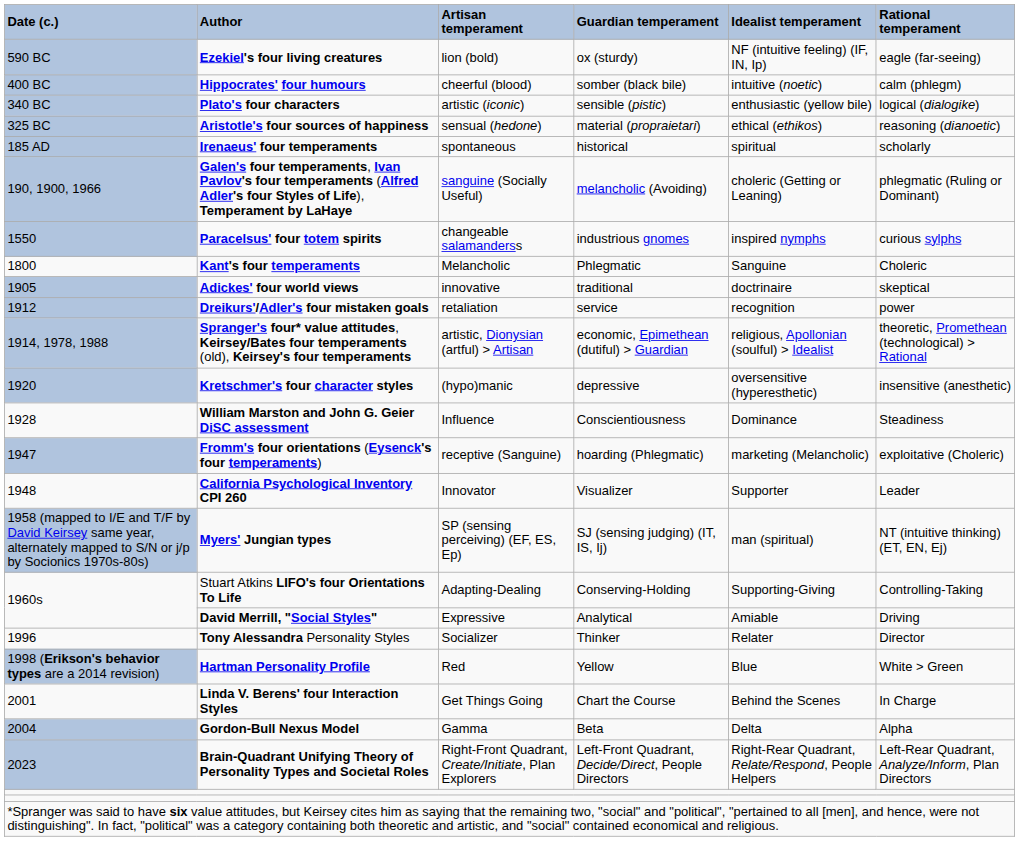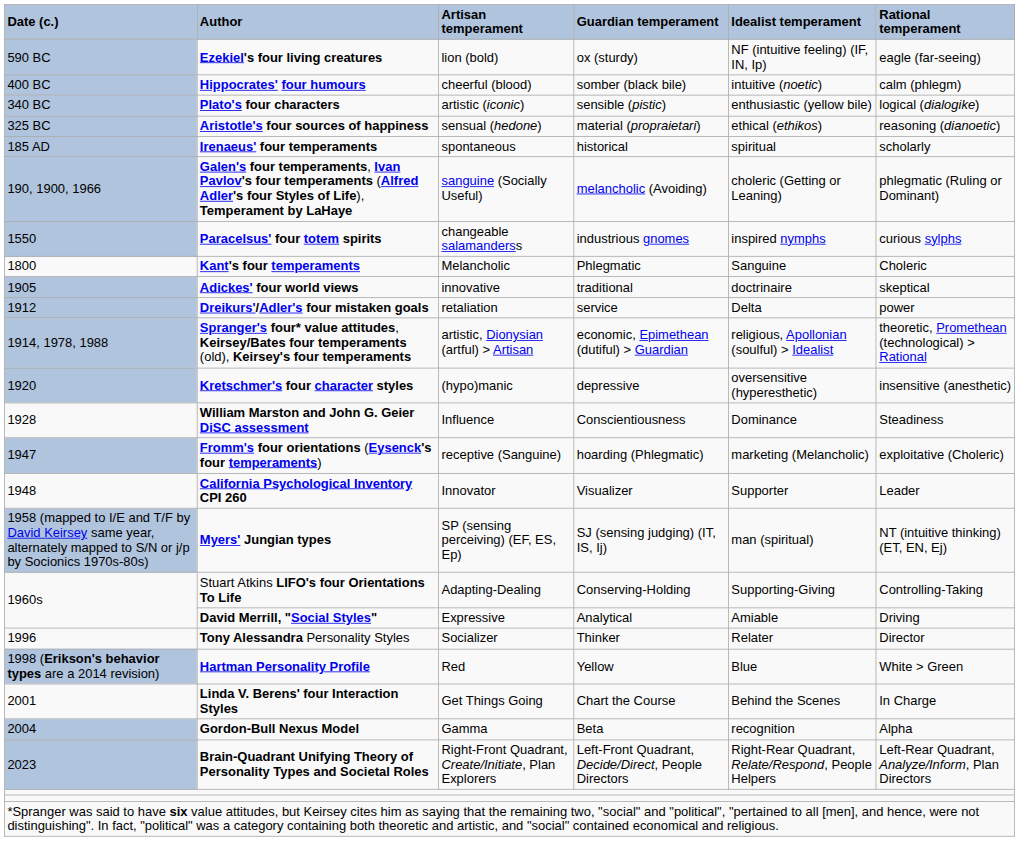 <table class="wikitable">
 <tr>
 <td bgcolor="#b0c4de"><strong>Date (c.)</strong></td>
 <td bgcolor="#b0c4de"><strong>Author</strong></td>
 <td bgcolor="#b0c4de"><strong>Artisan temperament</strong></td>
 <td bgcolor="#b0c4de"><strong>Guardian temperament</strong></td>
 <td bgcolor="#b0c4de"><strong>Idealist temperament</strong></td>
 <td bgcolor="#b0c4de"><strong>Rational temperament</strong></td>
 </tr>
 <tr>
 <td bgcolor="#b0c4de">590 BC</td>
 <td><strong><a href='#'>Ezekiel</a>'s four living creatures</strong></td>
 <td>lion (bold)</td>
 <td>ox (sturdy)</td>
 <td>NF (intuitive feeling) (IF, IN, Ip)</td>
 <td>eagle (far-seeing)</td>
 </tr>
 <tr>
 <td bgcolor="#b0c4de">400 BC</td>
 <td><strong><a href='#'>Hippocrates'</a> <a href='#'>four humours</a></strong></td>
 <td>cheerful (blood)</td>
 <td>somber (black bile)</td>
 <td>intuitive (<em>noetic</em>)</td>
 <td>calm (phlegm)</td>
 </tr>
 <tr>
 <td bgcolor="#b0c4de">340 BC</td>
 <td><strong><a href='#'>Plato's</a> four characters</strong></td>
 <td>artistic (<em>iconic</em>)</td>
 <td>sensible (<em>pistic</em>)</td>
 <td>enthusiastic (yellow bile)</td>
 <td>logical (<em>dialogike</em>)</td>
 </tr>
 <tr>
 <td bgcolor="#b0c4de">325 BC</td>
 <td><strong><a href='#'>Aristotle's</a> four sources of happiness</strong></td>
 <td>sensual (<em>hedone</em>)</td>
 <td>material (<em>propraietari</em>)</td>
 <td>ethical (<em>ethikos</em>)</td>
 <td>reasoning (<em>dianoetic</em>)</td>
 </tr>
 <tr>
 <td bgcolor="#b0c4de">185 AD</td>
 <td><strong><a href='#'>Irenaeus'</a> four temperaments</strong></td>
 <td>spontaneous</td>
 <td>historical</td>
 <td>spiritual</td>
 <td>scholarly</td>
 </tr>
 <tr>
 <td bgcolor="#b0c4de">190, 1900, 1966</td>
 <td><strong><a href='#'>Galen's</a> four temperaments</strong>, <strong><a href='#'>Ivan Pavlov</a>'s four temperaments</strong> (<strong><a href='#'>Alfred Adler</a>'s four Styles of Life</strong>), <strong>Temperament by LaHaye</strong></td>
 <td><a href='#'>sanguine</a> (Socially Useful)</td>
 <td><a href='#'>melancholic</a> (Avoiding) </td>
 <td>choleric (Getting or Leaning)</td>
 <td>phlegmatic (Ruling or Dominant)</td>
 </tr>
 <tr>
 <td bgcolor="#b0c4de">1550</td>
 <td><strong><a href='#'>Paracelsus'</a> four <a href='#'>totem</a> spirits</strong></td>
 <td>changeable <a href='#'>salamanders</a>s</td>
 <td>industrious <a href='#'>gnomes</a></td>
 <td>inspired <a href='#'>nymphs</a></td>
 <td>curious <a href='#'>sylphs</a></td>
 </tr>
 <tr>
 <td>1800</td>
 <td><strong><a href='#'>Kant</a>'s four <a href='#'>temperaments</a></strong></td>
 <td>Melancholic</td>
 <td>Phlegmatic</td>
 <td>Sanguine</td>
 <td>Choleric</td>
 </tr>
 <tr>
 <td bgcolor="#b0c4de">1905</td>
 <td><strong><a href='#'>Adickes'</a> four world views</strong></td>
 <td>innovative</td>
 <td>traditional</td>
 <td>doctrinaire</td>
 <td>skeptical</td>
 </tr>
 <tr>
 <td bgcolor="#b0c4de">1912</td>
 <td><strong><a href='#'>Dreikurs'</a>/<a href='#'>Adler's</a> four mistaken goals</strong></td>
 <td>retaliation</td>
 <td>service</td>
-<td>recognition</td>
+<td>Delta</td>
 <td>power</td>
 </tr>
 <tr>
 <td bgcolor="#b0c4de">1914, 1978, 1988</td>
 <td><strong><a href='#'>Spranger's</a> four* value attitudes</strong>, <strong>Keirsey/Bates four temperaments</strong> (old), <strong>Keirsey's four temperaments</strong></td>
 <td>artistic, <a href='#'>Dionysian</a> (artful) > <a href='#'>Artisan</a></td>
 <td>economic, <a href='#'>Epimethean</a> (dutiful) > <a href='#'>Guardian</a></td>
 <td>religious, <a href='#'>Apollonian</a> (soulful) > <a href='#'>Idealist</a></td>
 <td>theoretic, <a href='#'>Promethean</a> (technological) > <a href='#'>Rational</a></td>
 </tr>
 <tr>
 <td bgcolor="#b0c4de">1920</td>
 <td><strong><a href='#'>Kretschmer's</a> four <a href='#'>character</a> styles</strong></td>
 <td>(hypo)manic</td>
 <td>depressive</td>
 <td>oversensitive (hyperesthetic)</td>
 <td>insensitive (anesthetic)</td>
 </tr>
 <tr>
 <td>1928</td>
 <td><strong>William Marston and John G. Geier <a href='#'>DiSC assessment</a></strong></td>
 <td>Influence</td>
 <td>Conscientiousness</td>
 <td>Dominance</td>
 <td>Steadiness</td>
 </tr>
 <tr>
 <td bgcolor="#b0c4de">1947</td>
 <td><strong><a href='#'>Fromm's</a> four orientations</strong> (<strong><a href='#'>Eysenck</a>'s four <a href='#'>temperaments</a></strong>)</td>
 <td>receptive (Sanguine)</td>
 <td>hoarding (Phlegmatic)</td>
 <td>marketing (Melancholic)</td>
 <td>exploitative (Choleric)</td>
 </tr>
 <tr>
 <td>1948</td>
 <td><strong><a href='#'>California Psychological Inventory</a> CPI 260</strong></td>
 <td>Innovator</td>
 <td>Visualizer</td>
 <td>Supporter</td>
 <td>Leader</td>
 </tr>
 <tr>
 <td bgcolor="#b0c4de">1958 (mapped to I/E and T/F by <a href='#'>David Keirsey</a> same year, alternately mapped to S/N or j/p by Socionics 1970s-80s)</td>
 <td><strong><a href='#'>Myers'</a> Jungian types</strong></td>
 <td>SP (sensing perceiving) (EF, ES, Ep)</td>
 <td>SJ (sensing judging) (IT, IS, Ij)</td>
 <td>man (spiritual)</td>
 <td>NT (intuitive thinking) (ET, EN, Ej)</td>
 </tr>
 <tr>
 <td rowspan=2>1960s</td>
 <td>Stuart Atkins <strong>LIFO's four Orientations To Life</strong></td>
 <td>Adapting-Dealing</td>
 <td>Conserving-Holding</td>
 <td>Supporting-Giving</td>
 <td>Controlling-Taking</td>
 </tr>
 <tr>
 <td><strong>David Merrill, "<a href='#'>Social Styles</a>"</strong></td>
 <td>Expressive</td>
 <td>Analytical</td>
 <td>Amiable</td>
 <td>Driving</td>
 </tr>
 <tr>
 <td>1996</td>
 <td><strong>Tony Alessandra</strong> Personality Styles</td>
 <td>Socializer</td>
 <td>Thinker</td>
 <td>Relater</td>
 <td>Director</td>
 </tr>
 <tr>
 <td bgcolor="#b0c4de">1998 (<strong>Erikson's behavior types</strong> are a 2014 revision)</td>
 <td><strong><a href='#'>Hartman Personality Profile</a></strong></td>
 <td>Red</td>
 <td>Yellow</td>
 <td>Blue</td>
 <td>White > Green</td>
 </tr>
 <tr>
 <td>2001</td>
 <td><strong>Linda V. Berens' four Interaction Styles</strong></td>
 <td>Get Things Going</td>
 <td>Chart the Course</td>
 <td>Behind the Scenes</td>
 <td>In Charge</td>
 </tr>
 <tr>
 <td bgcolor="#b0c4de">2004</td>
 <td><strong>Gordon-Bull Nexus Model</strong></td>
 <td>Gamma</td>
 <td>Beta</td>
-<td>Delta</td>
+<td>recognition</td>
 <td>Alpha</td>
 </tr>
 <tr>
 <td bgcolor="#b0c4de">2023</td>
 <td><strong>Brain-Quadrant Unifying Theory of Personality Types and Societal Roles</strong></td>
 <td>Right-Front Quadrant, <em>Create/Initiate</em>, Plan Explorers</td>
 <td>Left-Front Quadrant, <em>Decide/Direct</em>, People Directors</td>
 <td>Right-Rear Quadrant, <em>Relate/Respond</em>, People Helpers</td>
 <td>Left-Rear Quadrant, <em>Analyze/Inform</em>, Plan Directors</td>
 </tr>
 <tr>
 <td colspan="6"></td>
 </tr>
 <tr>
 <td colspan="6"></td>
 </tr>
 <tr>
 <td colspan="6">*Spranger was said to have <strong>six</strong> value attitudes, but Keirsey cites him as saying that the remaining two, "social" and "political", "pertained to all [men], and hence, were not distinguishing". In fact, "political" was a category containing both theoretic and artistic, and "social" contained economical and religious.</td>
 </tr>
 </table>
